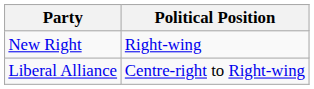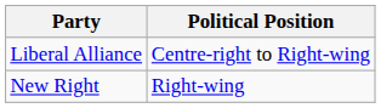 <table class="wikitable mw-collapsible mw-collapsed">
 <tr>
 <th>Party</th>
 <th>Political Position</th>
 </tr>
 <tr>
+<td><a href='#'>Liberal Alliance</a></td>
+<td><a href='#'>Centre-right</a> to <a href='#'>Right-wing</a></td>
+</tr>
+<tr>
 <td><a href='#'>New Right</a></td>
 <td><a href='#'>Right-wing</a></td>
 </tr>
-<tr>
-<td><a href='#'>Liberal Alliance</a></td>
-<td><a href='#'>Centre-right</a> to <a href='#'>Right-wing</a></td>
-</tr>
 </table>
